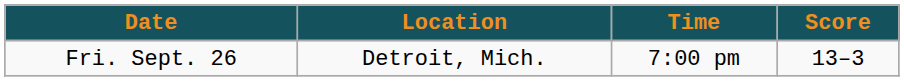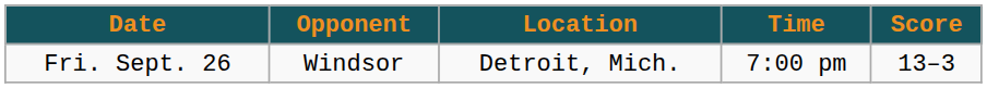 <table class="wikitable" style="width:60%;">
 <tr style="text-align:center; background:#14535d; color:#ef8f1f;">
 <td><strong>Date</strong></td>
+<td><strong>Opponent</strong></td>
 <td><strong>Location</strong></td>
 <td><strong>Time</strong></td>
 <td><strong>Score</strong></td>
 </tr>
 <tr style="text-align:center;" bgcolor="">
 <td>Fri. Sept. 26</td>
+<td>Windsor</td>
 <td>Detroit, Mich.</td>
 <td>7:00 pm</td>
 <td>13–3</td>
 </tr>
 </table>
